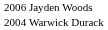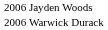 <table>
 <tr>
 <td>2006</td>
 <td>Jayden Woods</td>
 </tr>
 <tr>
-<td>2004</td>
+<td>2006</td>
 <td>Warwick Durack</td>
 </tr>
 </table>
